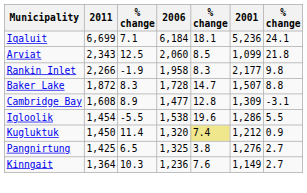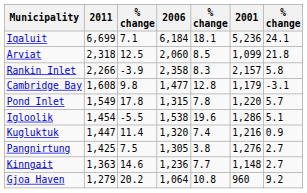 <table class="wikitable sortable">
 <tr>
 <th>Municipality</th>
 <th>2011</th>
 <th>%<br>change</th>
 <th>2006</th>
 <th>%<br>change</th>
 <th>2001</th>
 <th>%<br>change</th>
 </tr>
 <tr>
 <td><a href='#'>Iqaluit</a></td>
 <td>6,699</td>
 <td>7.1</td>
 <td>6,184</td>
 <td>18.1</td>
 <td>5,236</td>
 <td>24.1</td>
 </tr>
 <tr>
 <td><a href='#'>Arviat</a></td>
-<td>2,343</td>
+<td>2,318</td>
 <td>12.5</td>
 <td>2,060</td>
 <td>8.5</td>
 <td>1,099</td>
 <td>21.8</td>
 </tr>
 <tr>
 <td><a href='#'>Rankin Inlet</a></td>
 <td>2,266</td>
-<td>-1.9</td>
-<td>1,958</td>
+<td>-3.9</td>
+<td>2,358</td>
 <td>8.3</td>
-<td>2,177</td>
-<td>9.8</td>
-</tr>
-<tr>
-<td><a href='#'>Baker Lake</a></td>
-<td>1,872</td>
-<td>8.3</td>
-<td>1,728</td>
-<td>14.7</td>
-<td>1,507</td>
-<td>8.8</td>
+<td>2,157</td>
+<td>5.8</td>
 </tr>
 <tr>
 <td><a href='#'>Cambridge Bay</a></td>
 <td>1,608</td>
-<td>8.9</td>
+<td>9.8</td>
 <td>1,477</td>
 <td>12.8</td>
-<td>1,309</td>
+<td>1,179</td>
 <td>-3.1</td>
+</tr>
+<tr>
+<td><a href='#'>Pond Inlet</a></td>
+<td>1,549</td>
+<td>17.8</td>
+<td>1,315</td>
+<td>7.8</td>
+<td>1,220</td>
+<td>5.7</td>
 </tr>
 <tr>
 <td><a href='#'>Igloolik</a></td>
 <td>1,454</td>
 <td>-5.5</td>
 <td>1,538</td>
 <td>19.6</td>
 <td>1,286</td>
-<td>5.5</td>
+<td>5.1</td>
 </tr>
 <tr>
 <td><a href='#'>Kugluktuk</a></td>
-<td>1,450</td>
+<td>1,447</td>
 <td>11.4</td>
 <td>1,320</td>
-<td style="background: khaki;">7.4</td>
-<td>1,212</td>
+<td>7.4</td>
+<td>1,216</td>
 <td>0.9</td>
 </tr>
 <tr>
 <td><a href='#'>Pangnirtung</a></td>
 <td>1,425</td>
-<td>6.5</td>
-<td>1,325</td>
+<td>7.5</td>
+<td>1,305</td>
 <td>3.8</td>
 <td>1,276</td>
 <td>2.7</td>
 </tr>
 <tr>
 <td><a href='#'>Kinngait</a></td>
-<td>1,364</td>
-<td>10.3</td>
+<td>1,363</td>
+<td>14.6</td>
 <td>1,236</td>
-<td>7.6</td>
-<td>1,149</td>
+<td>7.7</td>
+<td>1,148</td>
 <td>2.7</td>
 </tr>
+<tr>
+<td><a href='#'>Gjoa Haven</a></td>
+<td>1,279</td>
+<td>20.2</td>
+<td>1,064</td>
+<td>10.8</td>
+<td>960</td>
+<td>9.2</td>
+</tr>
 </table>
